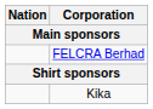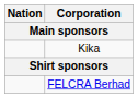 <table class="wikitable" style="text-align: center">
 <tr>
 <th>Nation</th>
 <th>Corporation</th>
 </tr>
 <tr>
 <th colspan=2>Main sponsors</th>
 </tr>
 <tr>
 <td></td>
-<td><a href='#'>FELCRA Berhad</a></td>
+<td>Kika</td>
 </tr>
 <tr>
 <th colspan=2>Shirt sponsors</th>
 </tr>
 <tr>
 <td></td>
-<td>Kika</td>
+<td><a href='#'>FELCRA Berhad</a></td>
 </tr>
 </table>
